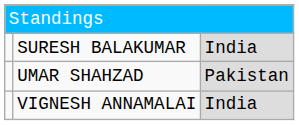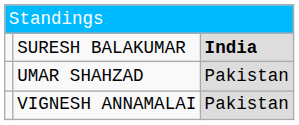 <table class="wikitable">
 <tr>
 <td colspan="3" style="background:#00baff;color:#fff">Standings</td>
 </tr>
 <tr>
 <td></td>
 <td>SURESH BALAKUMAR</td>
-<td style="background:#dddddd"> India</td>
+<td style="background:#dddddd"><strong> India</strong></td>
 </tr>
 <tr>
 <td></td>
 <td>UMAR SHAHZAD</td>
 <td style="background:#dddddd">Pakistan</td>
 </tr>
 <tr>
 <td></td>
 <td>VIGNESH ANNAMALAI</td>
-<td style="background:#dddddd"> India</td>
+<td style="background:#dddddd">Pakistan</td>
 </tr>
 </table>
